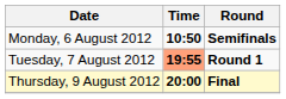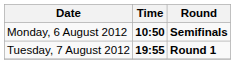 <table class="wikitable">
 <tr>
 <th>Date</th>
 <th>Time</th>
 <th>Round</th>
 </tr>
 <tr>
 <td>Monday, 6 August 2012</td>
 <td><strong>10:50</strong></td>
 <td><strong>Semifinals</strong></td>
 </tr>
 <tr>
 <td>Tuesday, 7 August 2012</td>
-<td style="background: lightsalmon;"><strong>19:55</strong></td>
+<td><strong>19:55</strong></td>
 <td><strong>Round 1</strong></td>
-</tr>
-<tr style=background:lemonchiffon>
-<td>Thursday, 9 August 2012</td>
-<td><strong>20:00</strong></td>
-<td><strong>Final</strong></td>
 </tr>
 <tr>
 </tr>
 </table>
